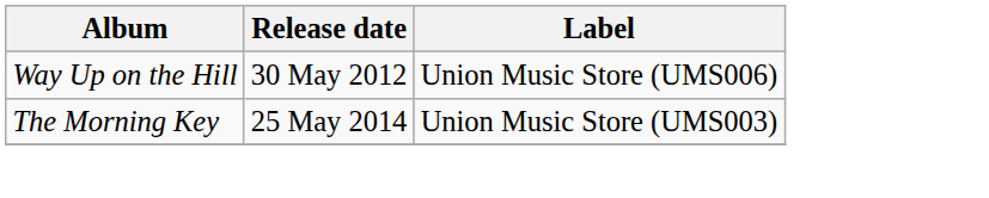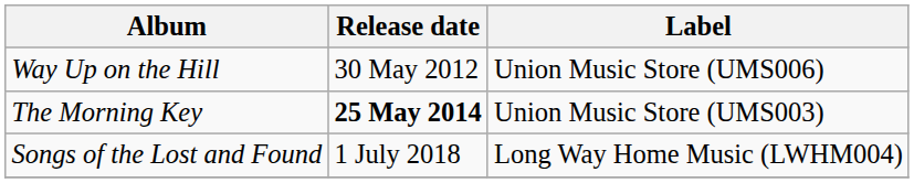 <table class="wikitable">
 <tr>
 <th>Album</th>
 <th>Release date</th>
 <th>Label</th>
 </tr>
 <tr>
 <td><em>Way Up on the Hill</em></td>
 <td>30 May 2012</td>
 <td>Union Music Store (UMS006)</td>
 </tr>
 <tr>
 <td><em>The Morning Key</em></td>
-<td>25 May 2014</td>
+<td><strong>25 May 2014</strong></td>
 <td>Union Music Store (UMS003)</td>
+</tr>
+<tr>
+<td><em>Songs of the Lost and Found</em></td>
+<td>1 July 2018</td>
+<td>Long Way Home Music (LWHM004)</td>
 </tr>
 <tr>
 </tr>
 </table>
